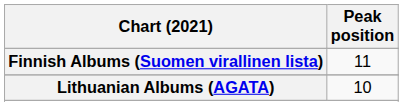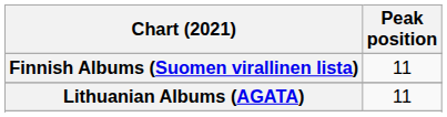 <table class="wikitable sortable plainrowheaders" style="text-align:center">
 <tr>
 <th scope="col">Chart (2021)</th>
 <th scope="col">Peak<br>position</th>
 </tr>
 <tr>
 </tr>
 <tr>
 </tr>
 <tr>
 </tr>
 <tr>
 </tr>
 <tr>
 </tr>
 <tr>
 </tr>
 <tr>
 </tr>
 <tr>
 <th scope="row">Finnish Albums (<a href='#'>Suomen virallinen lista</a>)</th>
 <td>11</td>
 </tr>
 <tr>
 </tr>
 <tr>
 </tr>
 <tr>
 </tr>
 <tr>
 </tr>
 <tr>
 <th scope="row">Lithuanian Albums (<a href='#'>AGATA</a>)</th>
-<td>10</td>
+<td>11</td>
 </tr>
 <tr>
 </tr>
 <tr>
 </tr>
 <tr>
 </tr>
 <tr>
 </tr>
 <tr>
 </tr>
 <tr>
 </tr>
 <tr>
 </tr>
 <tr>
 </tr>
 </table>
